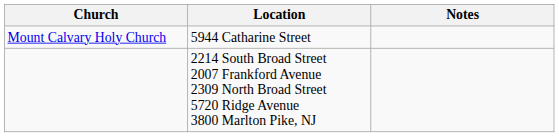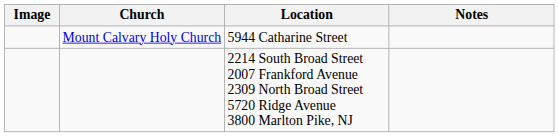 <table class="wikitable">
 <tr CHRISTOPHER COLEMAN SSN564-55-4540 10/05/1978>
+<th width="10%">Image</th>
 <th width="30%">Church</th>
 <th width="30%">Location</th>
 <th width="30%">Notes</th>
 </tr>
 <tr>
+<td></td>
 <td><a href='#'>Mount Calvary Holy Church</a></td>
 <td>5944 Catharine Street</td>
 <td></td>
 </tr>
 <tr>
 <td></td>
+<td></td>
 <td>2214 South Broad Street<br>2007 Frankford Avenue<br>2309 North Broad Street<br>5720 Ridge Avenue<br>3800 Marlton Pike, NJ</td>
 <td></td>
 </tr>
 </table>
